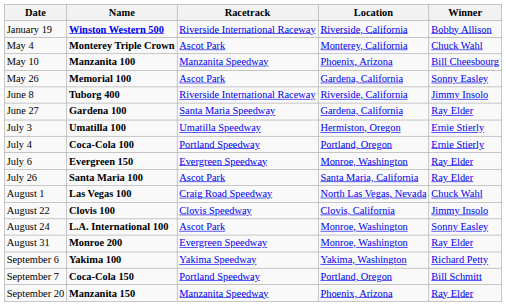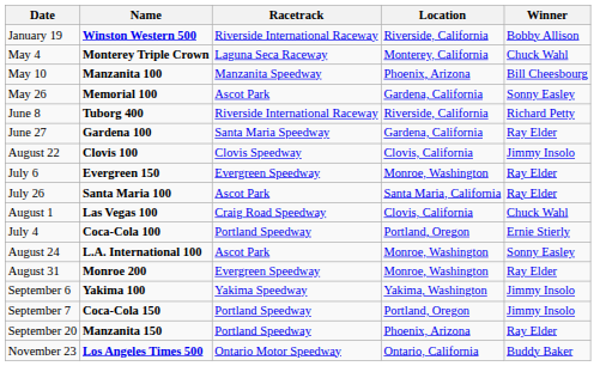 <table class="wikitable">
 <tr>
 <th>Date</th>
 <th>Name</th>
 <th>Racetrack</th>
 <th>Location</th>
 <th>Winner</th>
 </tr>
 <tr>
 <td>January 19</td>
 <td><a href='#'><strong>Winston Western 500</strong></a></td>
 <td><a href='#'>Riverside International Raceway</a></td>
 <td><a href='#'>Riverside, California</a></td>
 <td><a href='#'>Bobby Allison</a></td>
 </tr>
 <tr>
 <td>May 4</td>
 <td><strong>Monterey Triple Crown</strong></td>
-<td><a href='#'>Ascot Park</a></td>
+<td><a href='#'>Laguna Seca Raceway</a></td>
 <td><a href='#'>Monterey, California</a></td>
 <td><a href='#'>Chuck Wahl</a></td>
 </tr>
 <tr>
 <td>May 10</td>
 <td><strong>Manzanita 100</strong></td>
 <td><a href='#'>Manzanita Speedway</a></td>
 <td><a href='#'>Phoenix, Arizona</a></td>
 <td><a href='#'>Bill Cheesbourg</a></td>
 </tr>
 <tr>
 <td>May 26</td>
 <td><strong>Memorial 100</strong></td>
 <td><a href='#'>Ascot Park</a></td>
 <td><a href='#'>Gardena, California</a></td>
 <td><a href='#'>Sonny Easley</a></td>
 </tr>
 <tr>
 <td>June 8</td>
 <td><strong>Tuborg 400</strong></td>
 <td><a href='#'>Riverside International Raceway</a></td>
 <td><a href='#'>Riverside, California</a></td>
-<td><a href='#'>Jimmy Insolo</a></td>
+<td><a href='#'>Richard Petty</a></td>
 </tr>
 <tr>
 <td>June 27</td>
 <td><strong>Gardena 100</strong></td>
 <td><a href='#'>Santa Maria Speedway</a></td>
 <td><a href='#'>Gardena, California</a></td>
 <td><a href='#'>Ray Elder</a></td>
 </tr>
 <tr>
-<td>July 3</td>
-<td><strong>Umatilla 100</strong></td>
-<td><a href='#'>Umatilla Speedway</a></td>
-<td><a href='#'>Hermiston, Oregon</a></td>
-<td><a href='#'>Ernie Stierly</a></td>
-</tr>
-<tr>
-<td>July 4</td>
-<td><strong>Coca-Cola 100</strong></td>
-<td><a href='#'>Portland Speedway</a></td>
-<td><a href='#'>Portland, Oregon</a></td>
-<td><a href='#'>Ernie Stierly</a></td>
+<td>August 22</td>
+<td><strong>Clovis 100</strong></td>
+<td><a href='#'>Clovis Speedway</a></td>
+<td><a href='#'>Clovis, California</a></td>
+<td><a href='#'>Jimmy Insolo</a></td>
 </tr>
 <tr>
 <td>July 6</td>
 <td><strong>Evergreen 150</strong></td>
 <td><a href='#'>Evergreen Speedway</a></td>
 <td><a href='#'>Monroe, Washington</a></td>
 <td><a href='#'>Ray Elder</a></td>
 </tr>
 <tr>
 <td>July 26</td>
 <td><strong>Santa Maria 100</strong></td>
 <td><a href='#'>Ascot Park</a></td>
 <td><a href='#'>Santa Maria, California</a></td>
 <td><a href='#'>Ray Elder</a></td>
 </tr>
 <tr>
 <td>August 1</td>
 <td><strong>Las Vegas 100</strong></td>
 <td><a href='#'>Craig Road Speedway</a></td>
-<td><a href='#'>North Las Vegas, Nevada</a></td>
+<td><a href='#'>Clovis, California</a></td>
 <td><a href='#'>Chuck Wahl</a></td>
 </tr>
 <tr>
-<td>August 22</td>
-<td><strong>Clovis 100</strong></td>
-<td><a href='#'>Clovis Speedway</a></td>
-<td><a href='#'>Clovis, California</a></td>
-<td><a href='#'>Jimmy Insolo</a></td>
+<td>July 4</td>
+<td><strong>Coca-Cola 100</strong></td>
+<td><a href='#'>Portland Speedway</a></td>
+<td><a href='#'>Portland, Oregon</a></td>
+<td><a href='#'>Ernie Stierly</a></td>
 </tr>
 <tr>
 <td>August 24</td>
 <td><strong>L.A. International 100</strong></td>
 <td><a href='#'>Ascot Park</a></td>
 <td><a href='#'>Monroe, Washington</a></td>
 <td><a href='#'>Sonny Easley</a></td>
 </tr>
 <tr>
 <td>August 31</td>
 <td><strong>Monroe 200</strong></td>
 <td><a href='#'>Evergreen Speedway</a></td>
 <td><a href='#'>Monroe, Washington</a></td>
 <td><a href='#'>Ray Elder</a></td>
 </tr>
 <tr>
 <td>September 6</td>
 <td><strong>Yakima 100</strong></td>
 <td><a href='#'>Yakima Speedway</a></td>
 <td><a href='#'>Yakima, Washington</a></td>
-<td><a href='#'>Richard Petty</a></td>
+<td><a href='#'>Jimmy Insolo</a></td>
 </tr>
 <tr>
 <td>September 7</td>
 <td><strong>Coca-Cola 150</strong></td>
 <td><a href='#'>Portland Speedway</a></td>
 <td><a href='#'>Portland, Oregon</a></td>
-<td><a href='#'>Bill Schmitt</a></td>
+<td><a href='#'>Jimmy Insolo</a></td>
 </tr>
 <tr>
 <td>September 20</td>
 <td><strong>Manzanita 150</strong></td>
-<td><a href='#'>Manzanita Speedway</a></td>
+<td><a href='#'>Portland Speedway</a></td>
 <td><a href='#'>Phoenix, Arizona</a></td>
 <td><a href='#'>Ray Elder</a></td>
 </tr>
+<tr>
+<td>November 23</td>
+<td><a href='#'><strong>Los Angeles Times 500</strong></a></td>
+<td><a href='#'>Ontario Motor Speedway</a></td>
+<td><a href='#'>Ontario, California</a></td>
+<td><a href='#'>Buddy Baker</a></td>
+</tr>
 </table>
